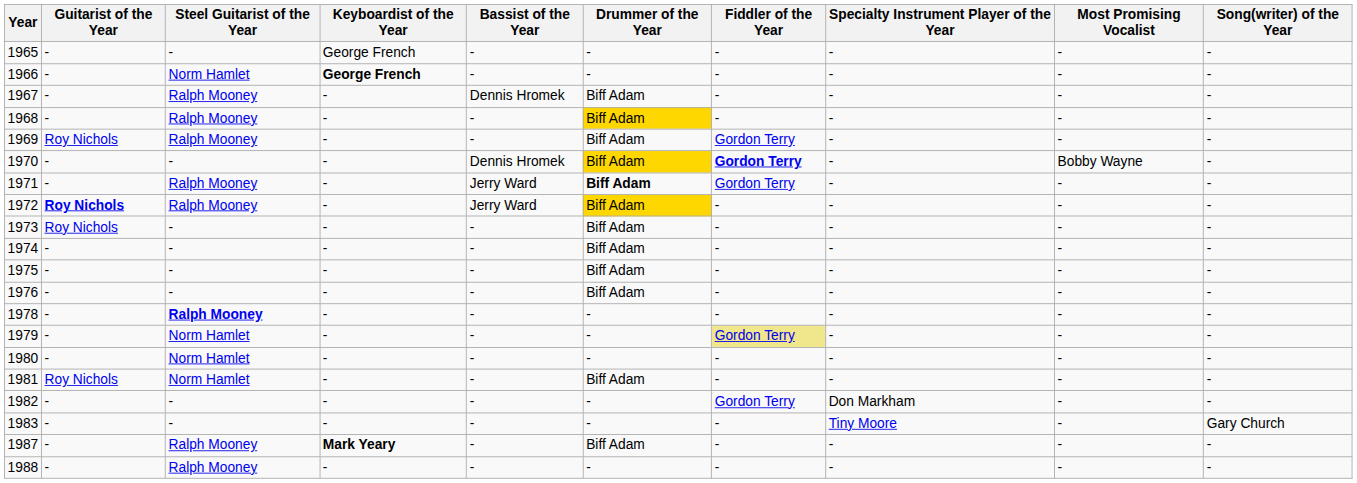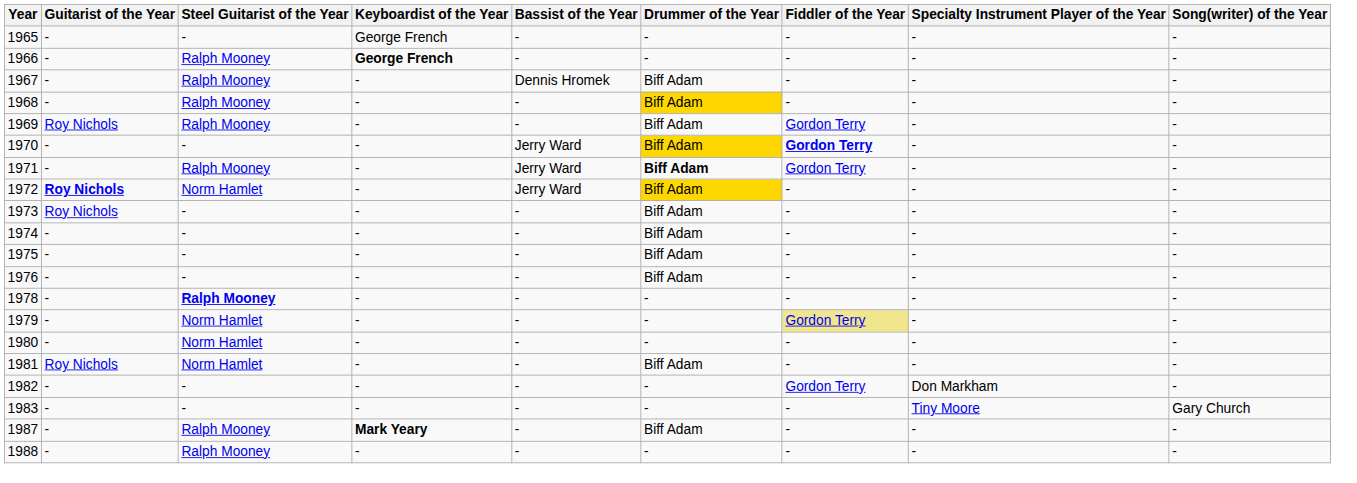 <table class="wikitable">
 <tr>
 <th>Year</th>
 <th>Guitarist of the Year</th>
 <th>Steel Guitarist of the Year</th>
 <th>Keyboardist of the Year</th>
 <th>Bassist of the Year</th>
 <th>Drummer of the Year</th>
 <th>Fiddler of the Year</th>
 <th>Specialty Instrument Player of the Year</th>
-<th>Most Promising Vocalist</th>
 <th>Song(writer) of the Year</th>
 </tr>
 <tr>
 <td>1965</td>
 <td>-</td>
 <td>-</td>
 <td>George French</td>
 <td>-</td>
 <td>-</td>
 <td>-</td>
 <td>-</td>
 <td>-</td>
-<td>-</td>
 </tr>
 <tr>
 <td>1966</td>
 <td>-</td>
-<td><a href='#'>Norm Hamlet</a></td>
+<td><a href='#'>Ralph Mooney</a></td>
 <td><strong>George French</strong></td>
-<td>-</td>
 <td>-</td>
 <td>-</td>
 <td>-</td>
 <td>-</td>
 <td>-</td>
 </tr>
 <tr>
 <td>1967</td>
 <td>-</td>
 <td><a href='#'>Ralph Mooney</a></td>
 <td>-</td>
 <td>Dennis Hromek</td>
 <td>Biff Adam</td>
 <td>-</td>
 <td>-</td>
 <td>-</td>
-<td>-</td>
 </tr>
 <tr>
 <td>1968</td>
 <td>-</td>
 <td><a href='#'>Ralph Mooney</a></td>
 <td>-</td>
 <td>-</td>
 <td style="background: gold;">Biff Adam</td>
-<td>-</td>
 <td>-</td>
 <td>-</td>
 <td>-</td>
 </tr>
 <tr>
 <td>1969</td>
 <td><a href='#'>Roy Nichols</a></td>
 <td><a href='#'>Ralph Mooney</a></td>
 <td>-</td>
 <td>-</td>
 <td>Biff Adam</td>
 <td><a href='#'>Gordon Terry</a></td>
 <td>-</td>
 <td>-</td>
-<td>-</td>
 </tr>
 <tr>
 <td>1970</td>
 <td>-</td>
 <td>-</td>
 <td>-</td>
-<td>Dennis Hromek</td>
+<td>Jerry Ward</td>
 <td style="background: gold;">Biff Adam</td>
 <td><strong><a href='#'>Gordon Terry</a></strong></td>
 <td>-</td>
-<td>Bobby Wayne</td>
 <td>-</td>
 </tr>
 <tr>
 <td>1971</td>
 <td>-</td>
 <td><a href='#'>Ralph Mooney</a></td>
 <td>-</td>
 <td>Jerry Ward</td>
 <td><strong>Biff Adam</strong></td>
 <td><a href='#'>Gordon Terry</a></td>
 <td>-</td>
 <td>-</td>
-<td>-</td>
 </tr>
 <tr>
 <td>1972</td>
 <td><strong><a href='#'>Roy Nichols</a></strong></td>
-<td><a href='#'>Ralph Mooney</a></td>
+<td><a href='#'>Norm Hamlet</a></td>
 <td>-</td>
 <td>Jerry Ward</td>
 <td style="background: gold;">Biff Adam</td>
-<td>-</td>
 <td>-</td>
 <td>-</td>
 <td>-</td>
 </tr>
 <tr>
 <td>1973</td>
 <td><a href='#'>Roy Nichols</a></td>
 <td>-</td>
 <td>-</td>
 <td>-</td>
 <td>Biff Adam</td>
 <td>-</td>
 <td>-</td>
 <td>-</td>
-<td>-</td>
 </tr>
 <tr>
 <td>1974</td>
 <td>-</td>
 <td>-</td>
 <td>-</td>
 <td>-</td>
 <td>Biff Adam</td>
-<td>-</td>
 <td>-</td>
 <td>-</td>
 <td>-</td>
 </tr>
 <tr>
 <td>1975</td>
 <td>-</td>
 <td>-</td>
 <td>-</td>
 <td>-</td>
 <td>Biff Adam</td>
 <td>-</td>
 <td>-</td>
 <td>-</td>
-<td>-</td>
 </tr>
 <tr>
 <td>1976</td>
 <td>-</td>
 <td>-</td>
 <td>-</td>
 <td>-</td>
 <td>Biff Adam</td>
 <td>-</td>
 <td>-</td>
 <td>-</td>
-<td>-</td>
 </tr>
 <tr>
 <td>1978</td>
 <td>-</td>
 <td><strong><a href='#'>Ralph Mooney</a></strong></td>
-<td>-</td>
 <td>-</td>
 <td>-</td>
 <td>-</td>
 <td>-</td>
 <td>-</td>
 <td>-</td>
 </tr>
 <tr>
 <td>1979</td>
 <td>-</td>
 <td><a href='#'>Norm Hamlet</a></td>
 <td>-</td>
 <td>-</td>
 <td>-</td>
 <td style="background: khaki;"><a href='#'>Gordon Terry</a></td>
 <td>-</td>
 <td>-</td>
-<td>-</td>
 </tr>
 <tr>
 <td>1980</td>
 <td>-</td>
 <td><a href='#'>Norm Hamlet</a></td>
-<td>-</td>
 <td>-</td>
 <td>-</td>
 <td>-</td>
 <td>-</td>
 <td>-</td>
 <td>-</td>
 </tr>
 <tr>
 <td>1981</td>
 <td><a href='#'>Roy Nichols</a></td>
 <td><a href='#'>Norm Hamlet</a></td>
 <td>-</td>
 <td>-</td>
 <td>Biff Adam</td>
 <td>-</td>
 <td>-</td>
 <td>-</td>
-<td>-</td>
 </tr>
 <tr>
 <td>1982</td>
 <td>-</td>
 <td>-</td>
 <td>-</td>
 <td>-</td>
 <td>-</td>
 <td><a href='#'>Gordon Terry</a></td>
 <td>Don Markham</td>
 <td>-</td>
-<td>-</td>
 </tr>
 <tr>
 <td>1983</td>
 <td>-</td>
 <td>-</td>
 <td>-</td>
 <td>-</td>
 <td>-</td>
 <td>-</td>
 <td><a href='#'>Tiny Moore</a></td>
-<td>-</td>
 <td>Gary Church</td>
 </tr>
 <tr>
 <td>1987</td>
 <td>-</td>
 <td><a href='#'>Ralph Mooney</a></td>
 <td><strong>Mark Yeary</strong></td>
 <td>-</td>
 <td>Biff Adam</td>
-<td>-</td>
 <td>-</td>
 <td>-</td>
 <td>-</td>
 </tr>
 <tr>
 <td>1988</td>
 <td>-</td>
 <td><a href='#'>Ralph Mooney</a></td>
 <td>-</td>
 <td>-</td>
 <td>-</td>
 <td>-</td>
 <td>-</td>
 <td>-</td>
-<td>-</td>
 </tr>
 </table>
